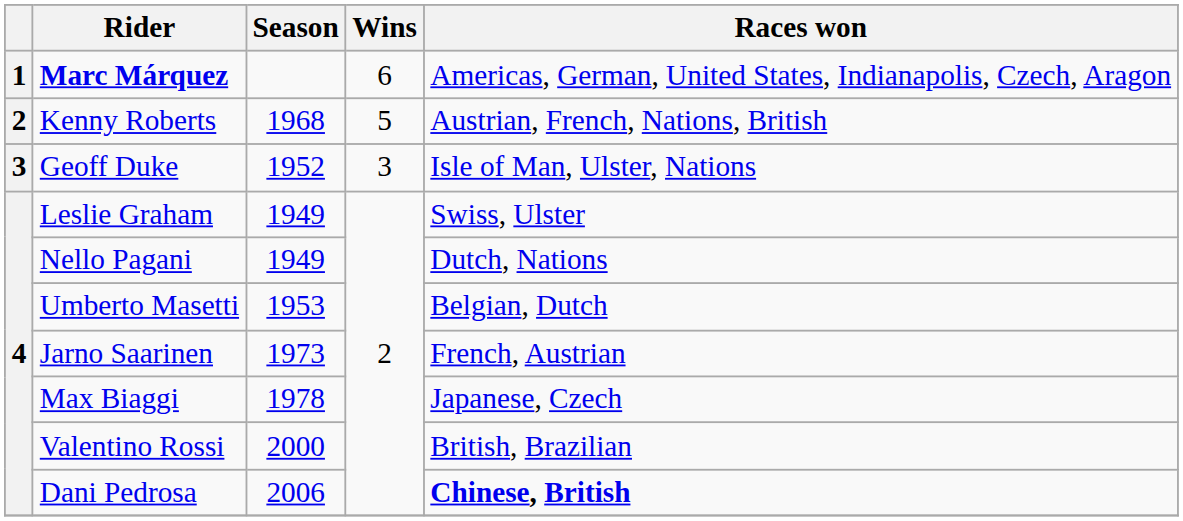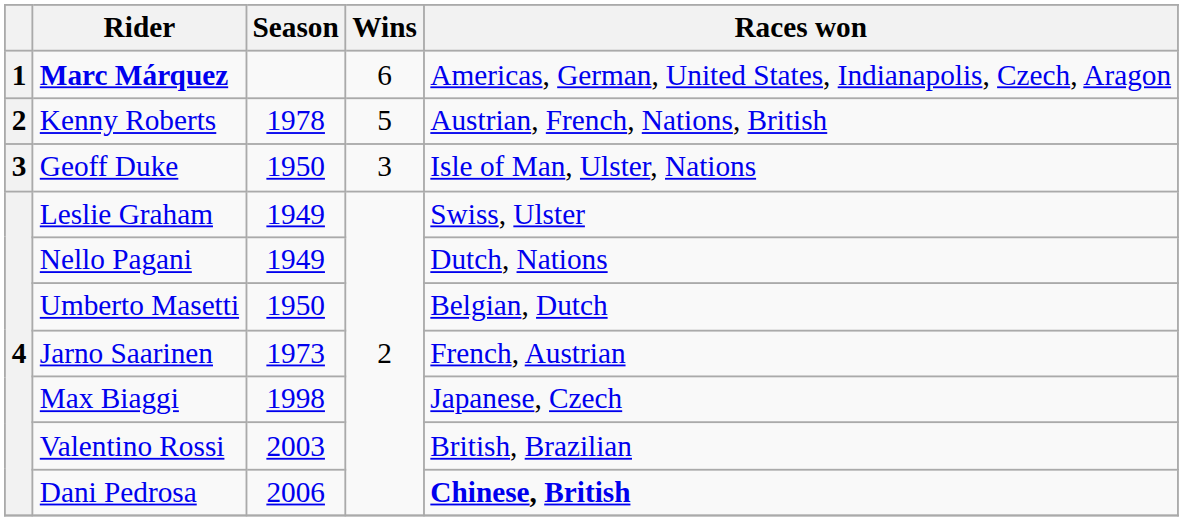 <table class="wikitable">
 <tr>
 <th></th>
 <th>Rider</th>
 <th>Season</th>
 <th>Wins</th>
 <th>Races won</th>
 </tr>
 <tr>
 <th>1</th>
 <td> <strong><a href='#'>Marc Márquez</a></strong></td>
 <td align=center></td>
 <td style="text-align:center;">6</td>
 <td><a href='#'>Americas</a>, <a href='#'>German</a>, <a href='#'>United States</a>, <a href='#'>Indianapolis</a>, <a href='#'>Czech</a>, <a href='#'>Aragon</a></td>
 </tr>
 <tr>
 <th>2</th>
 <td> <a href='#'>Kenny Roberts</a></td>
-<td align=center><a href='#'>1968</a></td>
+<td align=center><a href='#'>1978</a></td>
 <td style="text-align:center;">5</td>
 <td><a href='#'>Austrian</a>, <a href='#'>French</a>, <a href='#'>Nations</a>, <a href='#'>British</a></td>
 </tr>
 <tr>
 <th>3</th>
 <td> <a href='#'>Geoff Duke</a></td>
-<td align=center><a href='#'>1952</a></td>
+<td align=center><a href='#'>1950</a></td>
 <td style="text-align:center;">3</td>
 <td><a href='#'>Isle of Man</a>, <a href='#'>Ulster</a>, <a href='#'>Nations</a></td>
 </tr>
 <tr>
 <th rowspan=7>4</th>
 <td> <a href='#'>Leslie Graham</a></td>
 <td align=center><a href='#'>1949</a></td>
 <td rowspan="7" style="text-align:center;">2</td>
 <td><a href='#'>Swiss</a>, <a href='#'>Ulster</a></td>
 </tr>
 <tr>
 <td> <a href='#'>Nello Pagani</a></td>
 <td align=center><a href='#'>1949</a></td>
 <td><a href='#'>Dutch</a>, <a href='#'>Nations</a></td>
 </tr>
 <tr>
 <td> <a href='#'>Umberto Masetti</a></td>
-<td align=center><a href='#'>1953</a></td>
+<td align=center><a href='#'>1950</a></td>
 <td><a href='#'>Belgian</a>, <a href='#'>Dutch</a></td>
 </tr>
 <tr>
 <td> <a href='#'>Jarno Saarinen</a></td>
 <td align=center><a href='#'>1973</a></td>
 <td><a href='#'>French</a>, <a href='#'>Austrian</a></td>
 </tr>
 <tr>
 <td> <a href='#'>Max Biaggi</a></td>
-<td align=center><a href='#'>1978</a></td>
+<td align=center><a href='#'>1998</a></td>
 <td><a href='#'>Japanese</a>, <a href='#'>Czech</a></td>
 </tr>
 <tr>
 <td> <a href='#'>Valentino Rossi</a></td>
-<td align=center><a href='#'>2000</a></td>
+<td align=center><a href='#'>2003</a></td>
 <td><a href='#'>British</a>, <a href='#'>Brazilian</a></td>
 </tr>
 <tr>
 <td> <a href='#'>Dani Pedrosa</a></td>
 <td align=center><a href='#'>2006</a></td>
 <td><strong><a href='#'>Chinese</a>, <a href='#'>British</a></strong></td>
 </tr>
 <tr>
 </tr>
 </table>
